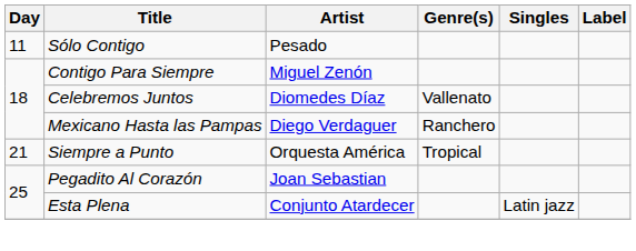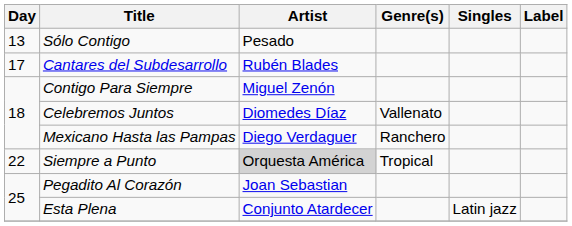 <table class="wikitable sortable" style="text-align: left;">
 <tr>
 <th>Day</th>
 <th>Title</th>
 <th>Artist</th>
 <th>Genre(s)</th>
 <th>Singles</th>
 <th>Label</th>
 </tr>
 <tr>
-<td>11</td>
+<td>13</td>
 <td><em>Sólo Contigo</em></td>
 <td>Pesado</td>
+<td></td>
+<td></td>
+<td></td>
+</tr>
+<tr>
+<td>17</td>
+<td><em><a href='#'>Cantares del Subdesarrollo</a></em></td>
+<td><a href='#'>Rubén Blades</a></td>
 <td></td>
 <td></td>
 <td></td>
 </tr>
 <tr>
 <td rowspan="3">18</td>
 <td><em>Contigo Para Siempre</em></td>
 <td><a href='#'>Miguel Zenón</a></td>
 <td></td>
 <td></td>
 <td></td>
 </tr>
 <tr>
 <td><em>Celebremos Juntos</em></td>
 <td><a href='#'>Diomedes Díaz</a></td>
 <td>Vallenato</td>
 <td></td>
 <td></td>
 </tr>
 <tr>
 <td><em>Mexicano Hasta las Pampas</em></td>
 <td><a href='#'>Diego Verdaguer</a></td>
 <td>Ranchero</td>
 <td></td>
 <td></td>
 </tr>
 <tr>
-<td>21</td>
+<td>22</td>
 <td><em>Siempre a Punto</em></td>
-<td>Orquesta América</td>
+<td style="background: lightgrey;">Orquesta América</td>
 <td>Tropical</td>
 <td></td>
 <td></td>
 </tr>
 <tr>
 <td rowspan="2">25</td>
 <td><em>Pegadito Al Corazón</em></td>
 <td><a href='#'>Joan Sebastian</a></td>
 <td></td>
 <td></td>
 <td></td>
 </tr>
 <tr>
 <td><em>Esta Plena</em></td>
 <td><a href='#'>Conjunto Atardecer</a></td>
 <td></td>
 <td>Latin jazz</td>
 <td></td>
 </tr>
 <tr>
 </tr>
 </table>
